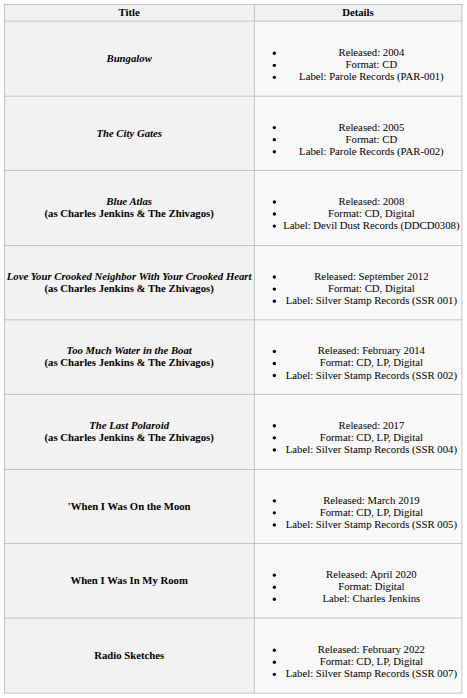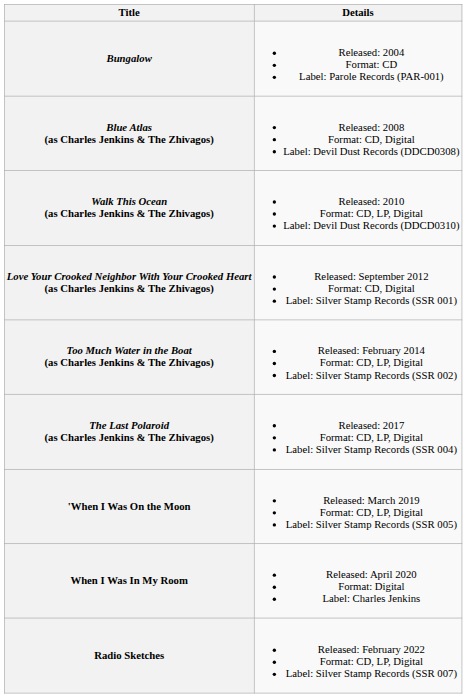 <table class="wikitable plainrowheaders" style="text-align:center;" border="1">
 <tr>
 <th>Title</th>
 <th>Details</th>
 </tr>
 <tr>
 <th scope="row"><em>Bungalow</em></th>
 <td><br><ul><li>Released: 2004</li><li>Format: CD</li><li>Label: Parole Records (PAR-001)</li></ul></td>
 </tr>
 <tr>
-<th scope="row"><em>The City Gates</em></th>
-<td><br><ul><li>Released: 2005</li><li>Format: CD</li><li>Label: Parole Records (PAR-002)</li></ul></td>
+<th scope="row"><em>Blue Atlas</em> <br> (as Charles Jenkins & The Zhivagos)</th>
+<td><br><ul><li>Released: 2008</li><li>Format: CD, Digital</li><li>Label: Devil Dust Records (DDCD0308)</li></ul></td>
 </tr>
 <tr>
-<th scope="row"><em>Blue Atlas</em> <br> (as Charles Jenkins & The Zhivagos)</th>
-<td><br><ul><li>Released: 2008</li><li>Format: CD, Digital</li><li>Label: Devil Dust Records (DDCD0308)</li></ul></td>
+<th scope="row"><em>Walk This Ocean</em> <br> (as Charles Jenkins & The Zhivagos)</th>
+<td><br><ul><li>Released: 2010</li><li>Format: CD, LP, Digital</li><li>Label: Devil Dust Records (DDCD0310)</li></ul></td>
 </tr>
 <tr>
 <th scope="row"><em>Love Your Crooked Neighbor With Your Crooked Heart</em> <br> (as Charles Jenkins & The Zhivagos)</th>
 <td><br><ul><li>Released: September 2012</li><li>Format: CD, Digital</li><li>Label: Silver Stamp Records (SSR 001)</li></ul></td>
 </tr>
 <tr>
 <th scope="row"><em>Too Much Water in the Boat</em> <br> (as Charles Jenkins & The Zhivagos)</th>
 <td><br><ul><li>Released: February 2014</li><li>Format: CD, LP, Digital</li><li>Label: Silver Stamp Records (SSR 002)</li></ul></td>
 </tr>
 <tr>
 <th scope="row"><em>The Last Polaroid</em> <br> (as Charles Jenkins & The Zhivagos)</th>
 <td><br><ul><li>Released: 2017</li><li>Format: CD, LP, Digital</li><li>Label: Silver Stamp Records (SSR 004)</li></ul></td>
 </tr>
 <tr>
 <th scope="row">'When I Was On the Moon<em></th>
 <td><br><ul><li>Released: March 2019</li><li>Format: CD, LP, Digital</li><li>Label: Silver Stamp Records (SSR 005)</li></ul></td>
 </tr>
 <tr>
 <th scope="row"></em>When I Was In My Room<em></th>
 <td><br><ul><li>Released: April 2020</li><li>Format: Digital</li><li>Label: Charles Jenkins</li></ul></td>
 </tr>
 <tr>
 <th scope="row"></em>Radio Sketches<em></th>
 <td><br><ul><li>Released: February 2022</li><li>Format: CD, LP, Digital</li><li>Label: Silver Stamp Records (SSR 007)</li></ul></td>
 </tr>
 </table>
